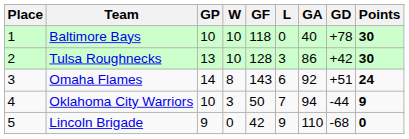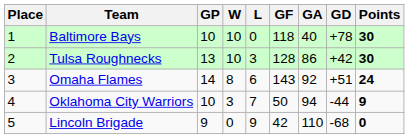 <table class="wikitable">
 <tr>
 <th>Place</th>
 <th style="width:170px;">Team</th>
 <th width="20">GP</th>
 <th width="20">W</th>
+<th width="20">L</th>
 <th width="20">GF</th>
-<th width="20">L</th>
 <th width="20">GA</th>
 <th width="25">GD</th>
 <th>Points</th>
 </tr>
 <tr style="background:#cfc;">
 <td>1</td>
 <td><a href='#'>Baltimore Bays</a></td>
 <td>10</td>
 <td>10</td>
+<td>0</td>
 <td>118</td>
-<td>0</td>
 <td>40</td>
 <td>+78</td>
 <td><strong>30</strong></td>
 </tr>
 <tr style="background:#cfc;">
 <td>2</td>
 <td><a href='#'>Tulsa Roughnecks</a></td>
 <td>13</td>
 <td>10</td>
+<td>3</td>
 <td>128</td>
-<td>3</td>
 <td>86</td>
 <td>+42</td>
 <td><strong>30</strong></td>
 </tr>
 <tr>
 <td>3</td>
 <td><a href='#'>Omaha Flames</a></td>
 <td>14</td>
 <td>8</td>
+<td>6</td>
 <td>143</td>
-<td>6</td>
 <td>92</td>
 <td>+51</td>
 <td><strong>24</strong></td>
 </tr>
 <tr>
 <td>4</td>
 <td><a href='#'>Oklahoma City Warriors</a></td>
 <td>10</td>
 <td>3</td>
+<td>7</td>
 <td>50</td>
-<td>7</td>
 <td>94</td>
 <td>-44</td>
 <td><strong>9</strong></td>
 </tr>
 <tr>
 <td>5</td>
 <td><a href='#'>Lincoln Brigade</a></td>
 <td>9</td>
 <td>0</td>
+<td>9</td>
 <td>42</td>
-<td>9</td>
 <td>110</td>
 <td>-68</td>
 <td><strong>0</strong></td>
 </tr>
 </table>
